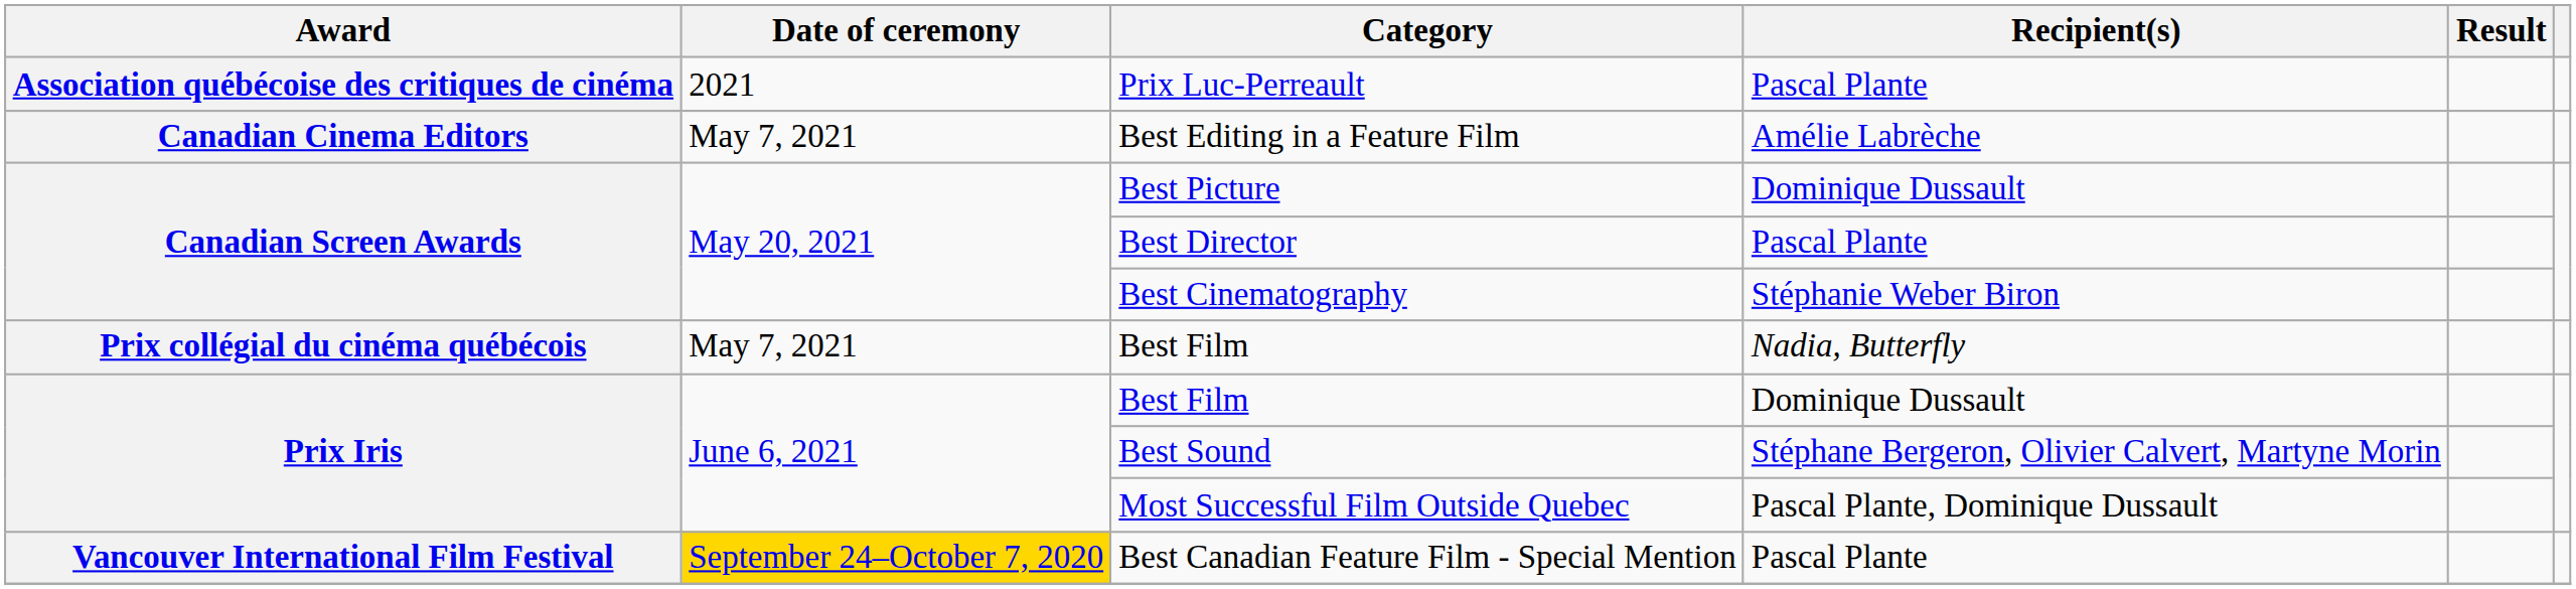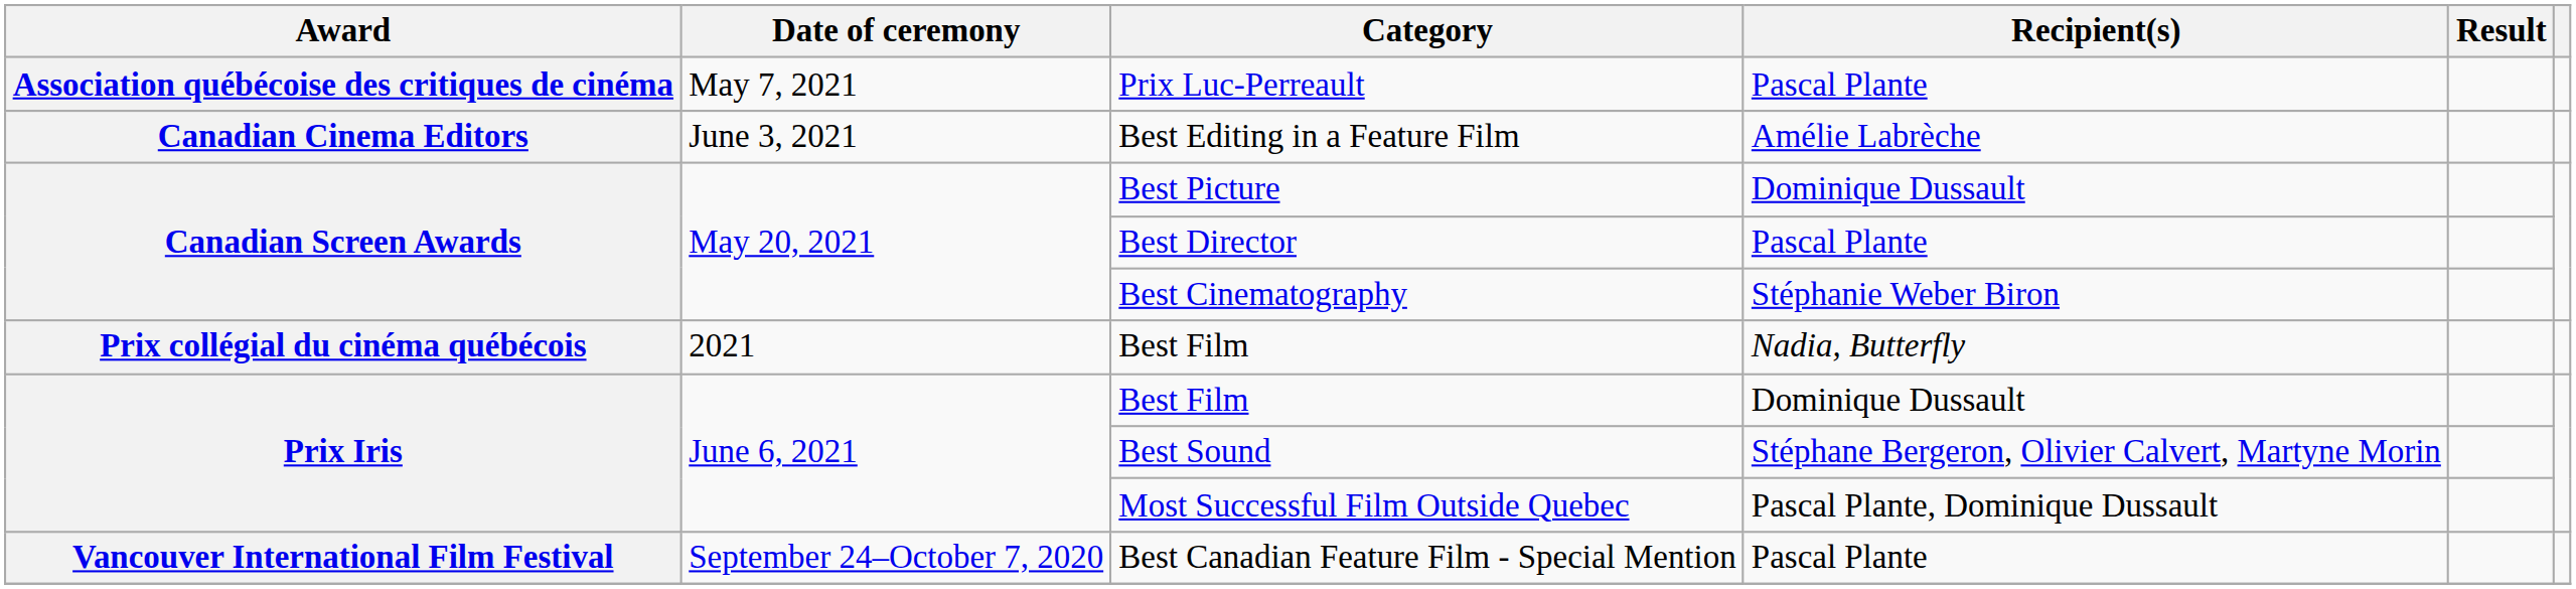 <table class="wikitable plainrowheaders sortable">
 <tr>
 <th scope="col">Award</th>
 <th scope="col">Date of ceremony</th>
 <th scope="col">Category</th>
 <th scope="col">Recipient(s)</th>
 <th scope="col">Result</th>
 <th scope="col" class="unsortable"></th>
 </tr>
 <tr>
 <th scope="row"><a href='#'>Association québécoise des critiques de cinéma</a></th>
-<td>2021</td>
+<td>May 7, 2021</td>
 <td><a href='#'>Prix Luc-Perreault</a></td>
 <td><a href='#'>Pascal Plante</a></td>
 <td></td>
 <td></td>
 </tr>
 <tr>
 <th scope="row"><a href='#'>Canadian Cinema Editors</a></th>
-<td>May 7, 2021</td>
+<td>June 3, 2021</td>
 <td>Best Editing in a Feature Film</td>
 <td><a href='#'>Amélie Labrèche</a></td>
 <td></td>
 <td></td>
 </tr>
 <tr>
 <th scope="row" rowspan=3><a href='#'>Canadian Screen Awards</a></th>
 <td rowspan="3"><a href='#'>May 20, 2021</a></td>
 <td><a href='#'>Best Picture</a></td>
 <td><a href='#'>Dominique Dussault</a></td>
 <td></td>
 <td rowspan=3></td>
 </tr>
 <tr>
 <td><a href='#'>Best Director</a></td>
 <td><a href='#'>Pascal Plante</a></td>
 <td></td>
 </tr>
 <tr>
 <td><a href='#'>Best Cinematography</a></td>
 <td><a href='#'>Stéphanie Weber Biron</a></td>
 <td></td>
 </tr>
 <tr>
 <th scope="row" rowspan=1><a href='#'>Prix collégial du cinéma québécois</a></th>
-<td>May 7, 2021</td>
+<td>2021</td>
 <td>Best Film</td>
 <td><em>Nadia, Butterfly</em></td>
 <td></td>
 <td></td>
 </tr>
 <tr>
 <th scope="row" rowspan=3><a href='#'>Prix Iris</a></th>
 <td rowspan="3"><a href='#'>June 6, 2021</a></td>
 <td><a href='#'>Best Film</a></td>
 <td>Dominique Dussault</td>
 <td></td>
 <td rowspan=3></td>
 </tr>
 <tr>
 <td><a href='#'>Best Sound</a></td>
 <td><a href='#'>Stéphane Bergeron</a>, <a href='#'>Olivier Calvert</a>, <a href='#'>Martyne Morin</a></td>
 <td></td>
 </tr>
 <tr>
 <td><a href='#'>Most Successful Film Outside Quebec</a></td>
 <td>Pascal Plante, Dominique Dussault</td>
 <td></td>
 </tr>
 <tr>
 <th scope="row"><a href='#'>Vancouver International Film Festival</a></th>
-<td style="background: gold;"><a href='#'>September 24–October 7, 2020</a></td>
+<td><a href='#'>September 24–October 7, 2020</a></td>
 <td>Best Canadian Feature Film - Special Mention</td>
 <td>Pascal Plante</td>
 <td></td>
 <td></td>
 </tr>
 <tr>
 </tr>
 </table>
